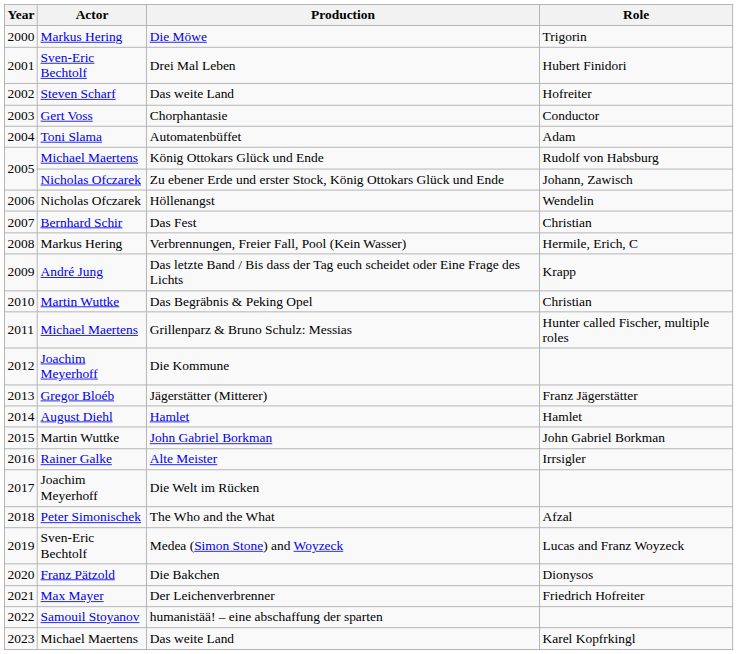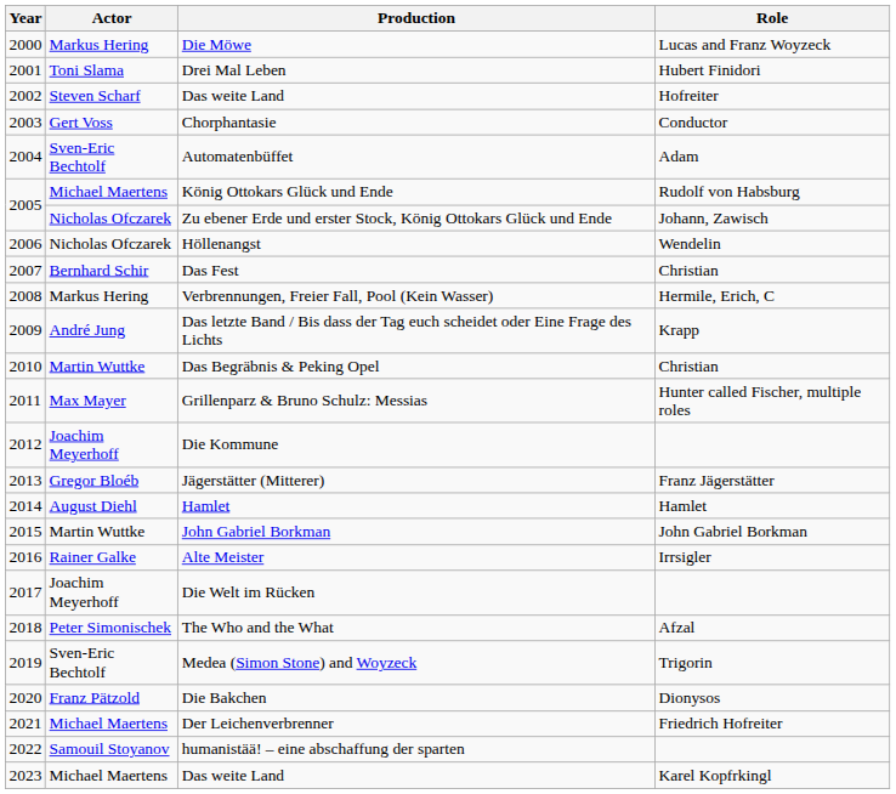 <table class="wikitable zebra">
 <tr>
 <th>Year</th>
 <th>Actor</th>
 <th>Production</th>
 <th>Role</th>
 </tr>
 <tr>
 <td>2000</td>
 <td><a href='#'>Markus Hering</a></td>
 <td><a href='#'>Die Möwe</a></td>
-<td>Trigorin</td>
+<td>Lucas and Franz Woyzeck</td>
 </tr>
 <tr>
 <td>2001</td>
-<td><a href='#'>Sven-Eric Bechtolf</a></td>
+<td><a href='#'>Toni Slama</a></td>
 <td>Drei Mal Leben</td>
 <td>Hubert Finidori</td>
 </tr>
 <tr>
 <td>2002</td>
 <td><a href='#'>Steven Scharf</a></td>
 <td>Das weite Land</td>
 <td>Hofreiter</td>
 </tr>
 <tr>
 <td>2003</td>
 <td><a href='#'>Gert Voss</a></td>
 <td>Chorphantasie</td>
 <td>Conductor</td>
 </tr>
 <tr>
 <td>2004</td>
-<td><a href='#'>Toni Slama</a></td>
+<td><a href='#'>Sven-Eric Bechtolf</a></td>
 <td>Automatenbüffet</td>
 <td>Adam</td>
 </tr>
 <tr>
 <td rowspan="2">2005</td>
 <td><a href='#'>Michael Maertens</a></td>
 <td>König Ottokars Glück und Ende</td>
 <td>Rudolf von Habsburg</td>
 </tr>
 <tr>
 <td><a href='#'>Nicholas Ofczarek</a></td>
 <td>Zu ebener Erde und erster Stock, König Ottokars Glück und Ende</td>
 <td>Johann, Zawisch</td>
 </tr>
 <tr>
 <td>2006</td>
 <td>Nicholas Ofczarek</td>
 <td>Höllenangst</td>
 <td>Wendelin</td>
 </tr>
 <tr>
 <td>2007</td>
 <td><a href='#'>Bernhard Schir</a></td>
 <td>Das Fest</td>
 <td>Christian</td>
 </tr>
 <tr>
 <td>2008</td>
 <td>Markus Hering</td>
 <td>Verbrennungen, Freier Fall, Pool (Kein Wasser)</td>
 <td>Hermile, Erich, C</td>
 </tr>
 <tr>
 <td>2009</td>
 <td><a href='#'>André Jung</a></td>
 <td>Das letzte Band / Bis dass der Tag euch scheidet oder Eine Frage des Lichts</td>
 <td>Krapp</td>
 </tr>
 <tr>
 <td>2010</td>
 <td><a href='#'>Martin Wuttke</a></td>
 <td>Das Begräbnis & Peking Opel</td>
 <td>Christian</td>
 </tr>
 <tr>
 <td>2011</td>
-<td><a href='#'>Michael Maertens</a></td>
+<td><a href='#'>Max Mayer</a></td>
 <td>Grillenparz & Bruno Schulz: Messias</td>
 <td>Hunter called Fischer, multiple roles</td>
 </tr>
 <tr>
 <td>2012</td>
 <td><a href='#'>Joachim Meyerhoff</a></td>
 <td>Die Kommune</td>
 </tr>
 <tr>
 <td>2013</td>
 <td><a href='#'>Gregor Bloéb</a></td>
 <td>Jägerstätter (Mitterer)</td>
 <td>Franz Jägerstätter</td>
 </tr>
 <tr>
 <td>2014</td>
 <td><a href='#'>August Diehl</a></td>
 <td><a href='#'>Hamlet</a></td>
 <td>Hamlet</td>
 </tr>
 <tr>
 <td>2015</td>
 <td>Martin Wuttke</td>
 <td><a href='#'>John Gabriel Borkman</a></td>
 <td>John Gabriel Borkman</td>
 </tr>
 <tr>
 <td>2016</td>
 <td><a href='#'>Rainer Galke</a></td>
 <td><a href='#'>Alte Meister</a></td>
 <td>Irrsigler</td>
 </tr>
 <tr>
 <td>2017</td>
 <td>Joachim Meyerhoff</td>
 <td>Die Welt im Rücken</td>
 <td></td>
 </tr>
 <tr>
 <td>2018</td>
 <td><a href='#'>Peter Simonischek</a></td>
 <td>The Who and the What</td>
 <td>Afzal</td>
 </tr>
 <tr>
 <td>2019</td>
 <td>Sven-Eric Bechtolf</td>
 <td>Medea (<a href='#'>Simon Stone</a>) and <a href='#'>Woyzeck</a></td>
-<td>Lucas and Franz Woyzeck</td>
+<td>Trigorin</td>
 </tr>
 <tr>
 <td>2020</td>
 <td><a href='#'>Franz Pätzold</a></td>
 <td>Die Bakchen</td>
 <td>Dionysos</td>
 </tr>
 <tr>
 <td>2021</td>
-<td><a href='#'>Max Mayer</a></td>
+<td><a href='#'>Michael Maertens</a></td>
 <td>Der Leichenverbrenner</td>
 <td>Friedrich Hofreiter</td>
 </tr>
 <tr>
 <td>2022</td>
 <td><a href='#'>Samouil Stoyanov</a></td>
 <td>humanistää! – eine abschaffung der sparten</td>
 <td></td>
 </tr>
 <tr>
 <td>2023</td>
 <td>Michael Maertens</td>
 <td>Das weite Land</td>
 <td>Karel Kopfrkingl</td>
 </tr>
 </table>
